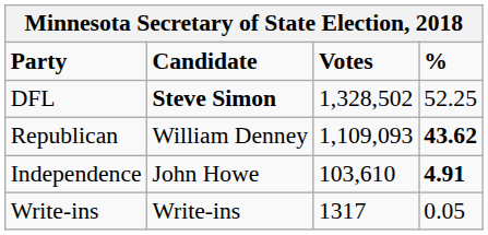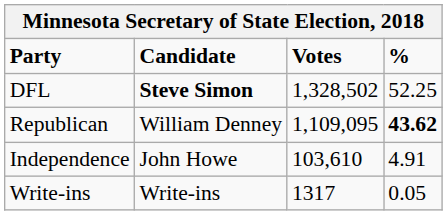 <table class="wikitable">
 <tr>
 <th colspan="4">Minnesota Secretary of State Election, 2018</th>
 </tr>
 <tr>
 <td><strong>Party</strong></td>
 <td><strong>Candidate</strong></td>
 <td><strong>Votes</strong></td>
 <td><strong>%</strong></td>
 </tr>
 <tr>
 <td>DFL</td>
 <td><strong>Steve Simon</strong></td>
 <td>1,328,502</td>
 <td>52.25</td>
 </tr>
 <tr>
 <td>Republican</td>
 <td>William Denney</td>
-<td>1,109,093</td>
+<td>1,109,095</td>
 <td><strong>43.62</strong></td>
 </tr>
 <tr>
 <td>Independence</td>
 <td>John Howe</td>
 <td>103,610</td>
-<td><strong>4.91</strong></td>
+<td>4.91</td>
 </tr>
 <tr>
 <td>Write-ins</td>
 <td>Write-ins</td>
 <td>1317</td>
 <td>0.05</td>
 </tr>
 </table>
